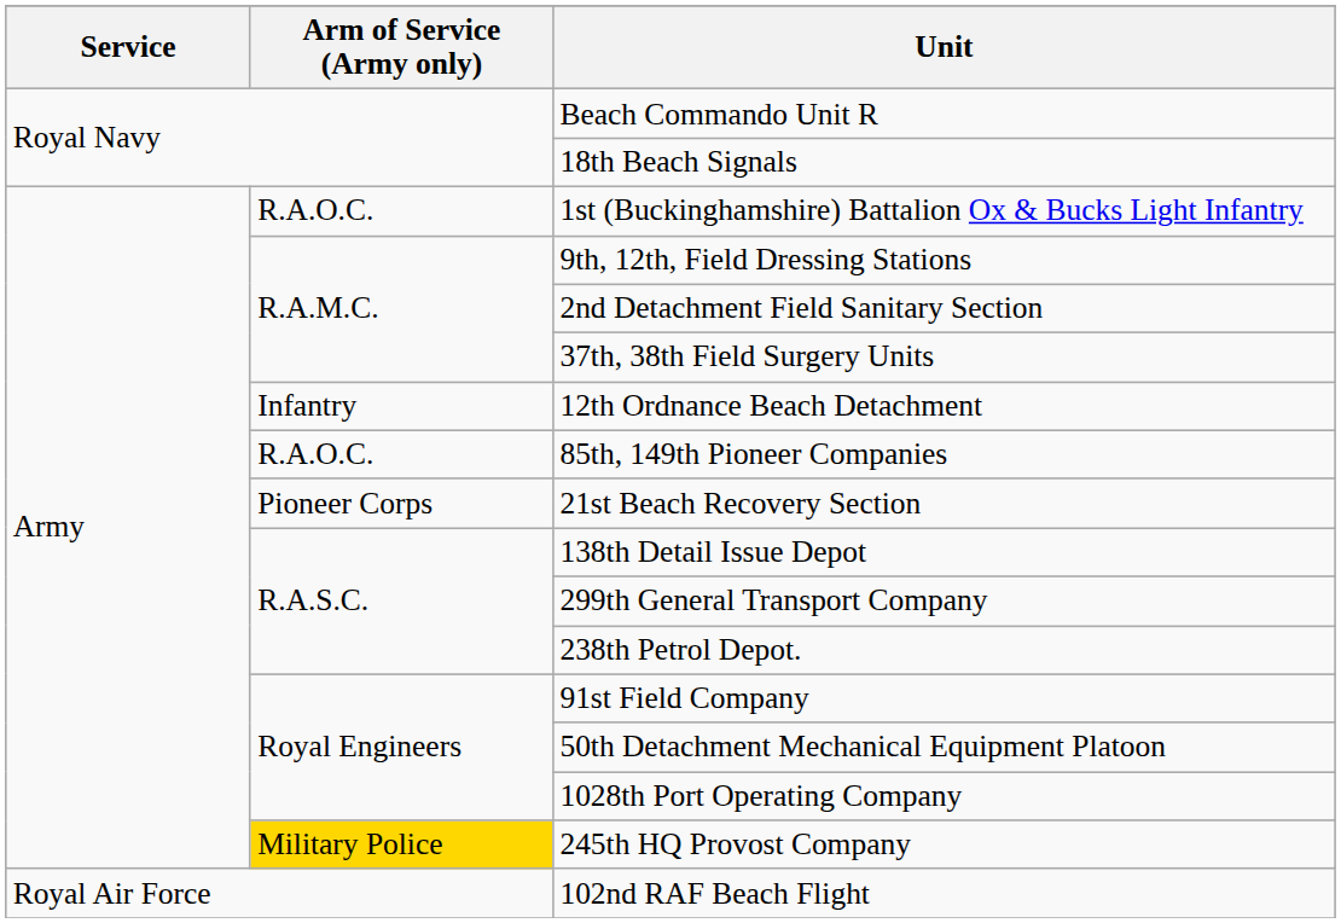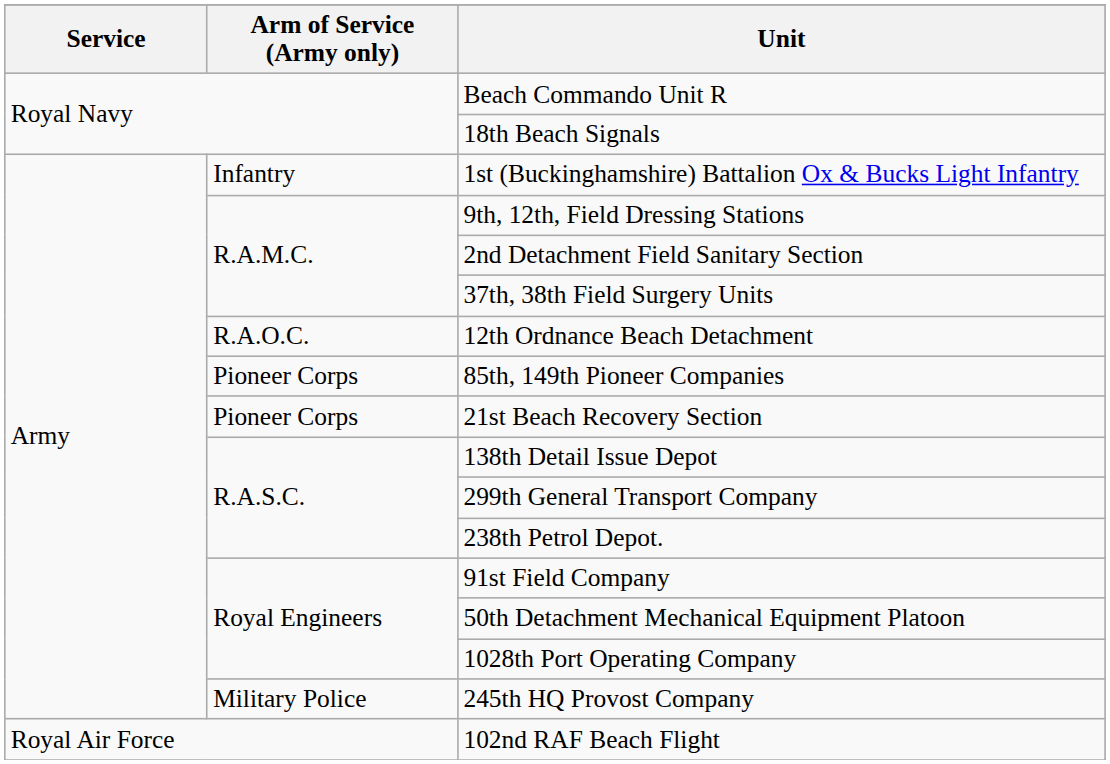 <table class="wikitable">
 <tr>
 </tr>
 <tr>
 <th scope="col" width="120">Service</th>
 <th scope="col" width="150">Arm of Service<br>(Army only)</th>
 <th scope="col" width="400">Unit</th>
 </tr>
 <tr>
 <td rowspan="2" colspan="2">Royal Navy</td>
 <td>Beach Commando Unit R</td>
 </tr>
 <tr>
 <td>18th Beach Signals</td>
 </tr>
 <tr>
 <td rowspan="14">Army</td>
-<td>R.A.O.C.</td>
+<td>Infantry</td>
 <td>1st (Buckinghamshire) Battalion <a href='#'>Ox & Bucks Light Infantry</a></td>
 </tr>
 <tr>
 <td rowspan="3">R.A.M.C.</td>
 <td>9th, 12th, Field Dressing Stations</td>
 </tr>
 <tr>
 <td>2nd Detachment Field Sanitary Section</td>
 </tr>
 <tr>
 <td>37th, 38th Field Surgery Units</td>
 </tr>
 <tr>
-<td>Infantry</td>
+<td>R.A.O.C.</td>
 <td>12th Ordnance Beach Detachment</td>
 </tr>
 <tr>
-<td>R.A.O.C.</td>
+<td>Pioneer Corps</td>
 <td>85th, 149th Pioneer Companies</td>
 </tr>
 <tr>
 <td>Pioneer Corps</td>
 <td>21st Beach Recovery Section</td>
 </tr>
 <tr>
 <td rowspan="3">R.A.S.C.</td>
 <td>138th Detail Issue Depot</td>
 </tr>
 <tr>
 <td>299th General Transport Company</td>
 </tr>
 <tr>
 <td>238th Petrol Depot.</td>
 </tr>
 <tr>
 <td rowspan="3">Royal Engineers</td>
 <td>91st Field Company</td>
 </tr>
 <tr>
 <td>50th Detachment Mechanical Equipment Platoon</td>
 </tr>
 <tr>
 <td>1028th Port Operating Company</td>
 </tr>
 <tr>
-<td style="background: gold;">Military Police</td>
+<td>Military Police</td>
 <td>245th HQ Provost Company</td>
 </tr>
 <tr>
 <td colspan="2">Royal Air Force</td>
 <td>102nd RAF Beach Flight</td>
 </tr>
 </table>
